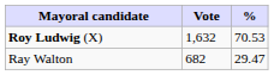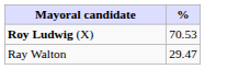 <table class="wikitable">
 <tr>
 <th style="background:#ddf; width:200px;">Mayoral candidate</th>
-<th style="background:#ddf; width:50px;">Vote</th>
 <th style="background:#ddf; width:30px;">%</th>
 </tr>
 <tr>
 <td><strong>Roy Ludwig</strong> (X)</td>
-<td>1,632</td>
 <td>70.53</td>
 </tr>
 <tr>
 <td>Ray Walton</td>
-<td>682</td>
 <td>29.47</td>
 </tr>
 </table>
